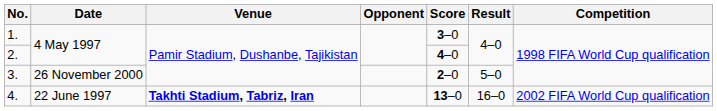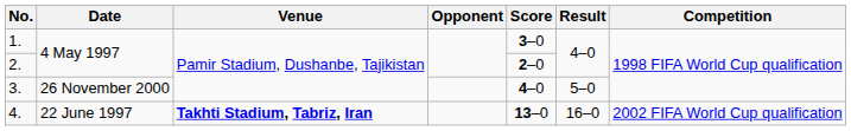 <table class="wikitable">
 <tr>
 <th>No.</th>
 <th>Date</th>
 <th>Venue</th>
 <th>Opponent</th>
 <th>Score</th>
 <th>Result</th>
 <th>Competition</th>
 </tr>
 <tr>
 <td>1.</td>
 <td rowspan=2>4 May 1997</td>
 <td rowspan=3><a href='#'>Pamir Stadium</a>, <a href='#'>Dushanbe</a>, <a href='#'>Tajikistan</a></td>
 <td rowspan=2></td>
 <td align=center><strong>3</strong>–0</td>
 <td rowspan=2 align=center>4–0</td>
 <td rowspan=3><a href='#'>1998 FIFA World Cup qualification</a></td>
 </tr>
 <tr>
 <td>2.</td>
-<td align=center><strong>4</strong>–0</td>
+<td align=center><strong>2</strong>–0</td>
 </tr>
 <tr>
 <td>3.</td>
 <td>26 November 2000</td>
 <td></td>
-<td align=center><strong>2</strong>–0</td>
+<td align=center><strong>4</strong>–0</td>
 <td align=center>5–0</td>
 </tr>
 <tr>
 <td>4.</td>
 <td>22 June 1997</td>
 <td><strong><a href='#'>Takhti Stadium</a>, <a href='#'>Tabriz</a>, <a href='#'>Iran</a></strong></td>
 <td></td>
 <td align=center><strong>13</strong>–0</td>
 <td align=center>16–0</td>
 <td><a href='#'>2002 FIFA World Cup qualification</a></td>
 </tr>
 </table>
